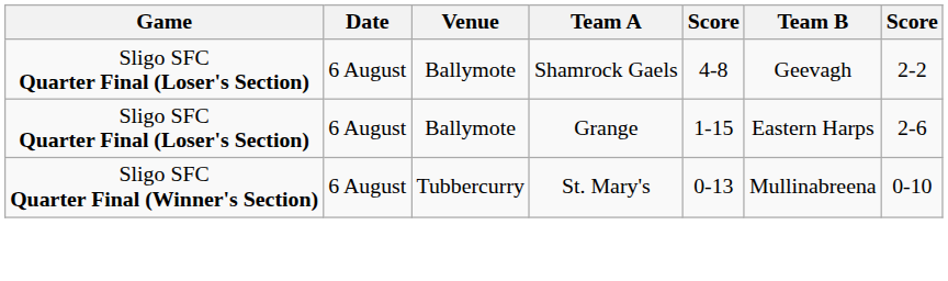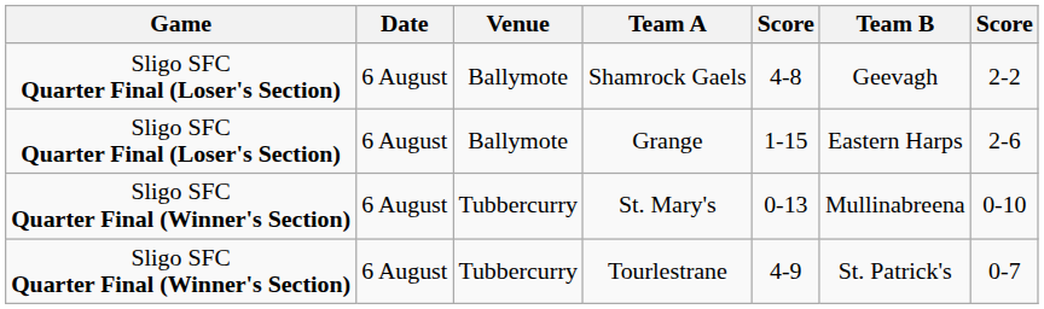 <table class="wikitable">
 <tr>
 <th>Game</th>
 <th>Date</th>
 <th>Venue</th>
 <th>Team A</th>
 <th>Score</th>
 <th>Team B</th>
 <th>Score</th>
 </tr>
 <tr align="center">
 <td>Sligo SFC<br><strong>Quarter Final (Loser's Section)</strong></td>
 <td>6 August</td>
 <td>Ballymote</td>
 <td>Shamrock Gaels</td>
 <td>4-8</td>
 <td>Geevagh</td>
 <td>2-2</td>
 </tr>
 <tr align="center">
 <td>Sligo SFC<br><strong>Quarter Final (Loser's Section)</strong></td>
 <td>6 August</td>
 <td>Ballymote</td>
 <td>Grange</td>
 <td>1-15</td>
 <td>Eastern Harps</td>
 <td>2-6</td>
 </tr>
 <tr align="center">
 <td>Sligo SFC<br><strong>Quarter Final (Winner's Section)</strong></td>
 <td>6 August</td>
 <td>Tubbercurry</td>
 <td>St. Mary's</td>
 <td>0-13</td>
 <td>Mullinabreena</td>
 <td>0-10</td>
 </tr>
+<tr align="center">
+<td>Sligo SFC<br><strong>Quarter Final (Winner's Section)</strong></td>
+<td>6 August</td>
+<td>Tubbercurry</td>
+<td>Tourlestrane</td>
+<td>4-9</td>
+<td>St. Patrick's</td>
+<td>0-7</td>
+</tr>
 </table>
